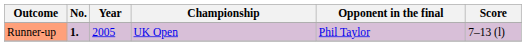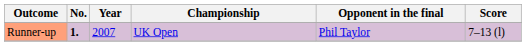 <table class="wikitable">
 <tr>
 <th width="80">Outcome</th>
 <th width="20">No.</th>
 <th width="50">Year</th>
 <th style="width:250px;">Championship</th>
 <th style="width:200px;">Opponent in the final</th>
 <th width="70">Score</th>
 </tr>
 <tr style="background:#ffc;">
 </tr>
 <tr style="background:thistle">
 <td style="background:#ffa07a;">Runner-up</td>
 <td><strong>1.</strong></td>
-<td><a href='#'>2005</a></td>
+<td><a href='#'>2007</a></td>
 <td><a href='#'>UK Open</a></td>
 <td> <a href='#'>Phil Taylor</a></td>
 <td>7–13 (l)</td>
 </tr>
 <tr>
 </tr>
 </table>
